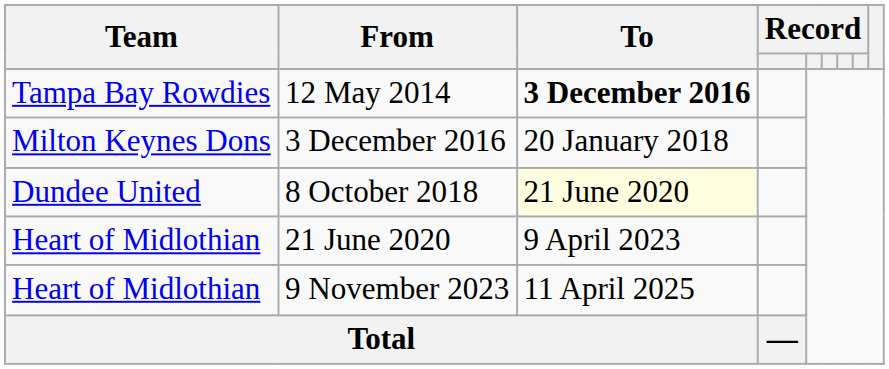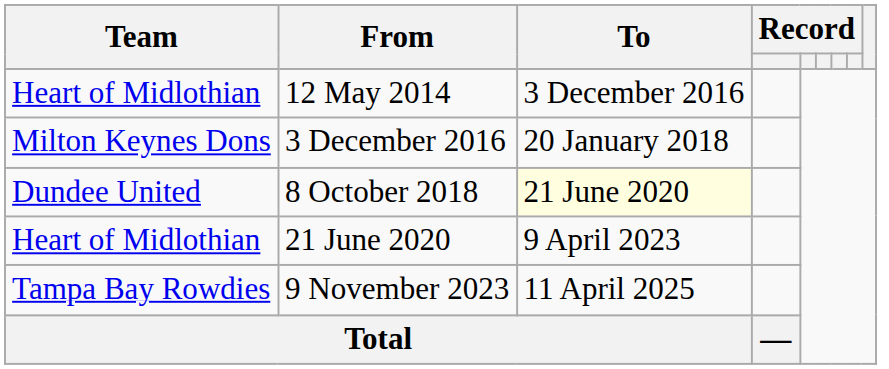 <table class=wikitable style="text-align: left">
 <tr>
 <th rowspan=2>Team</th>
 <th rowspan=2>From</th>
 <th rowspan=2>To</th>
 <th colspan=5>Record</th>
 <th rowspan=2></th>
 </tr>
 <tr>
 <th></th>
 <th></th>
 <th></th>
 <th></th>
 <th></th>
 </tr>
 <tr>
-<td><a href='#'>Tampa Bay Rowdies</a></td>
+<td><a href='#'>Heart of Midlothian</a></td>
 <td>12 May 2014</td>
-<td><strong>3 December 2016<br></strong></td>
+<td>3 December 2016<br></td>
 <td></td>
 </tr>
 <tr>
 <td><a href='#'>Milton Keynes Dons</a></td>
 <td>3 December 2016</td>
 <td>20 January 2018<br></td>
 <td></td>
 </tr>
 <tr>
 <td><a href='#'>Dundee United</a></td>
 <td>8 October 2018</td>
 <td style="background: lightyellow;">21 June 2020<br></td>
 <td></td>
 </tr>
 <tr>
 <td><a href='#'>Heart of Midlothian</a></td>
 <td>21 June 2020</td>
 <td>9 April 2023<br></td>
 <td></td>
 </tr>
 <tr>
-<td><a href='#'>Heart of Midlothian</a></td>
+<td><a href='#'>Tampa Bay Rowdies</a></td>
 <td>9 November 2023</td>
 <td>11 April 2025<br></td>
 <td></td>
 </tr>
 <tr>
 <th colspan=3>Total<br></th>
 <th>—</th>
 </tr>
 </table>
